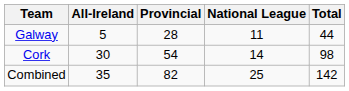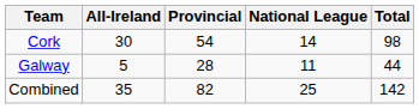 <table class="wikitable" style="text-align:center;">
 <tr>
 <th>Team</th>
 <th>All-Ireland</th>
 <th>Provincial</th>
 <th>National League</th>
 <th>Total</th>
 </tr>
 <tr>
+<td><a href='#'>Cork</a></td>
+<td>30</td>
+<td>54</td>
+<td>14</td>
+<td>98</td>
+</tr>
+<tr>
 <td><a href='#'>Galway</a></td>
 <td>5</td>
 <td>28</td>
 <td>11</td>
 <td>44</td>
-</tr>
-<tr>
-<td><a href='#'>Cork</a></td>
-<td>30</td>
-<td>54</td>
-<td>14</td>
-<td>98</td>
 </tr>
 <tr>
 <td>Combined</td>
 <td>35</td>
 <td>82</td>
 <td>25</td>
 <td>142</td>
 </tr>
 </table>
